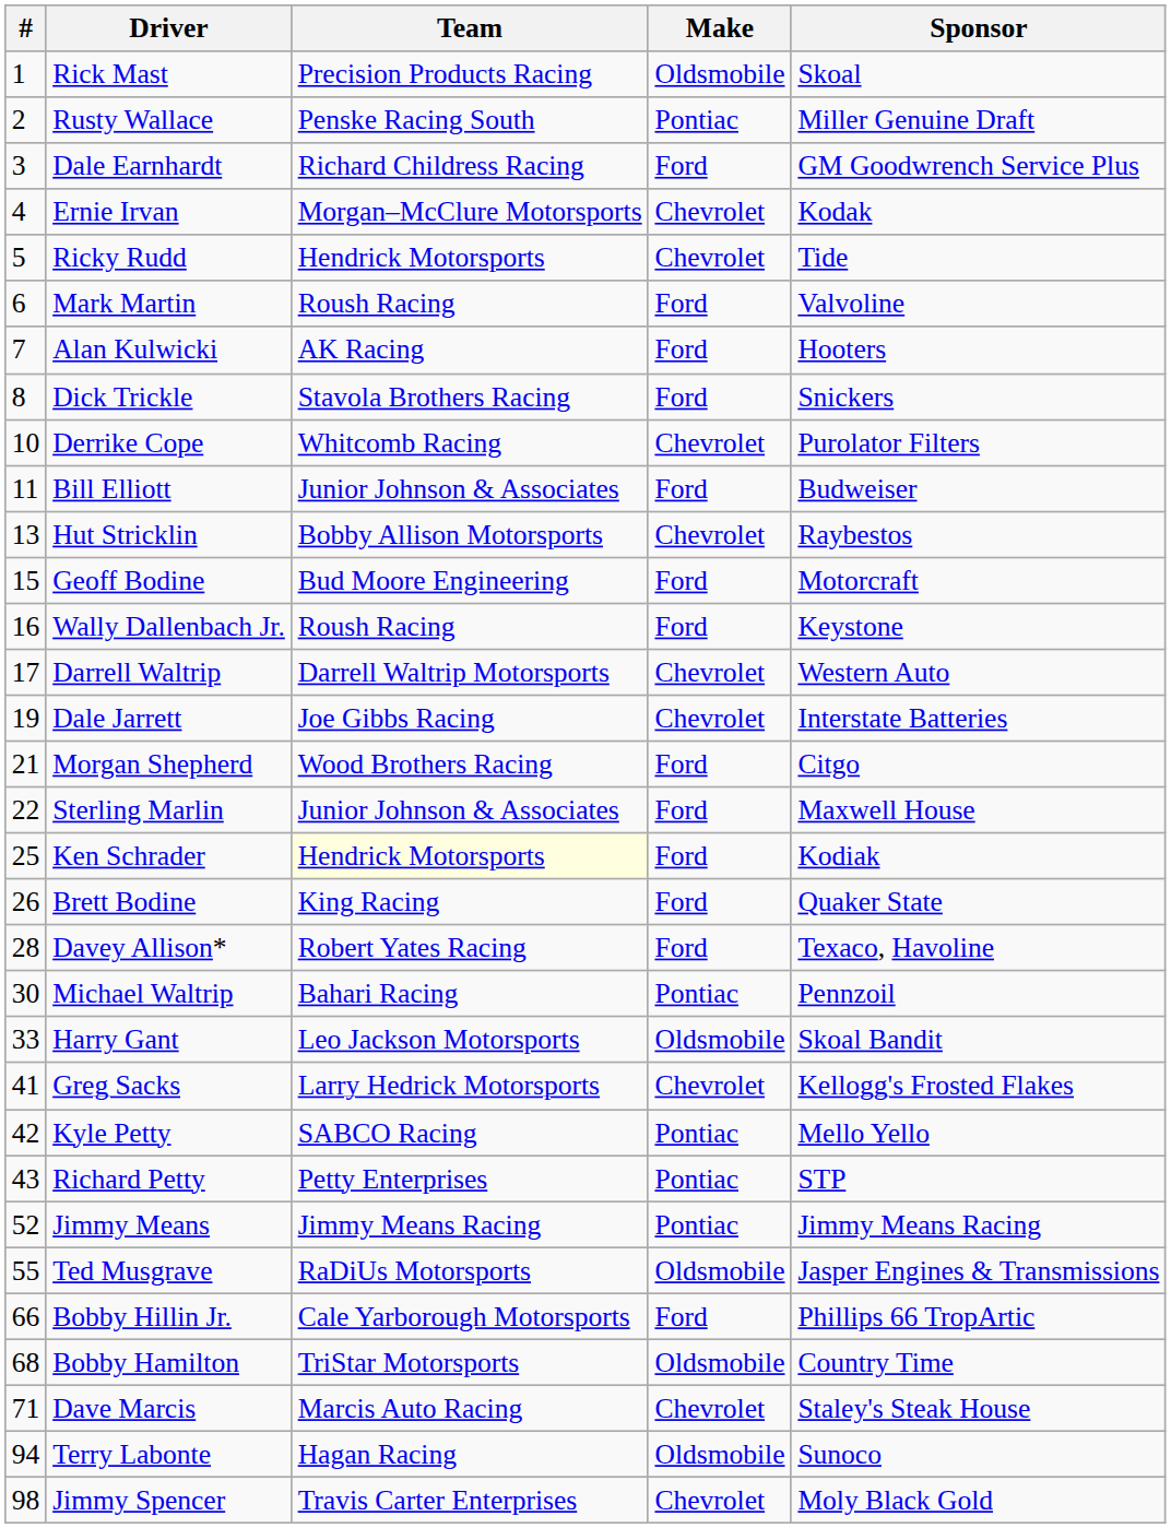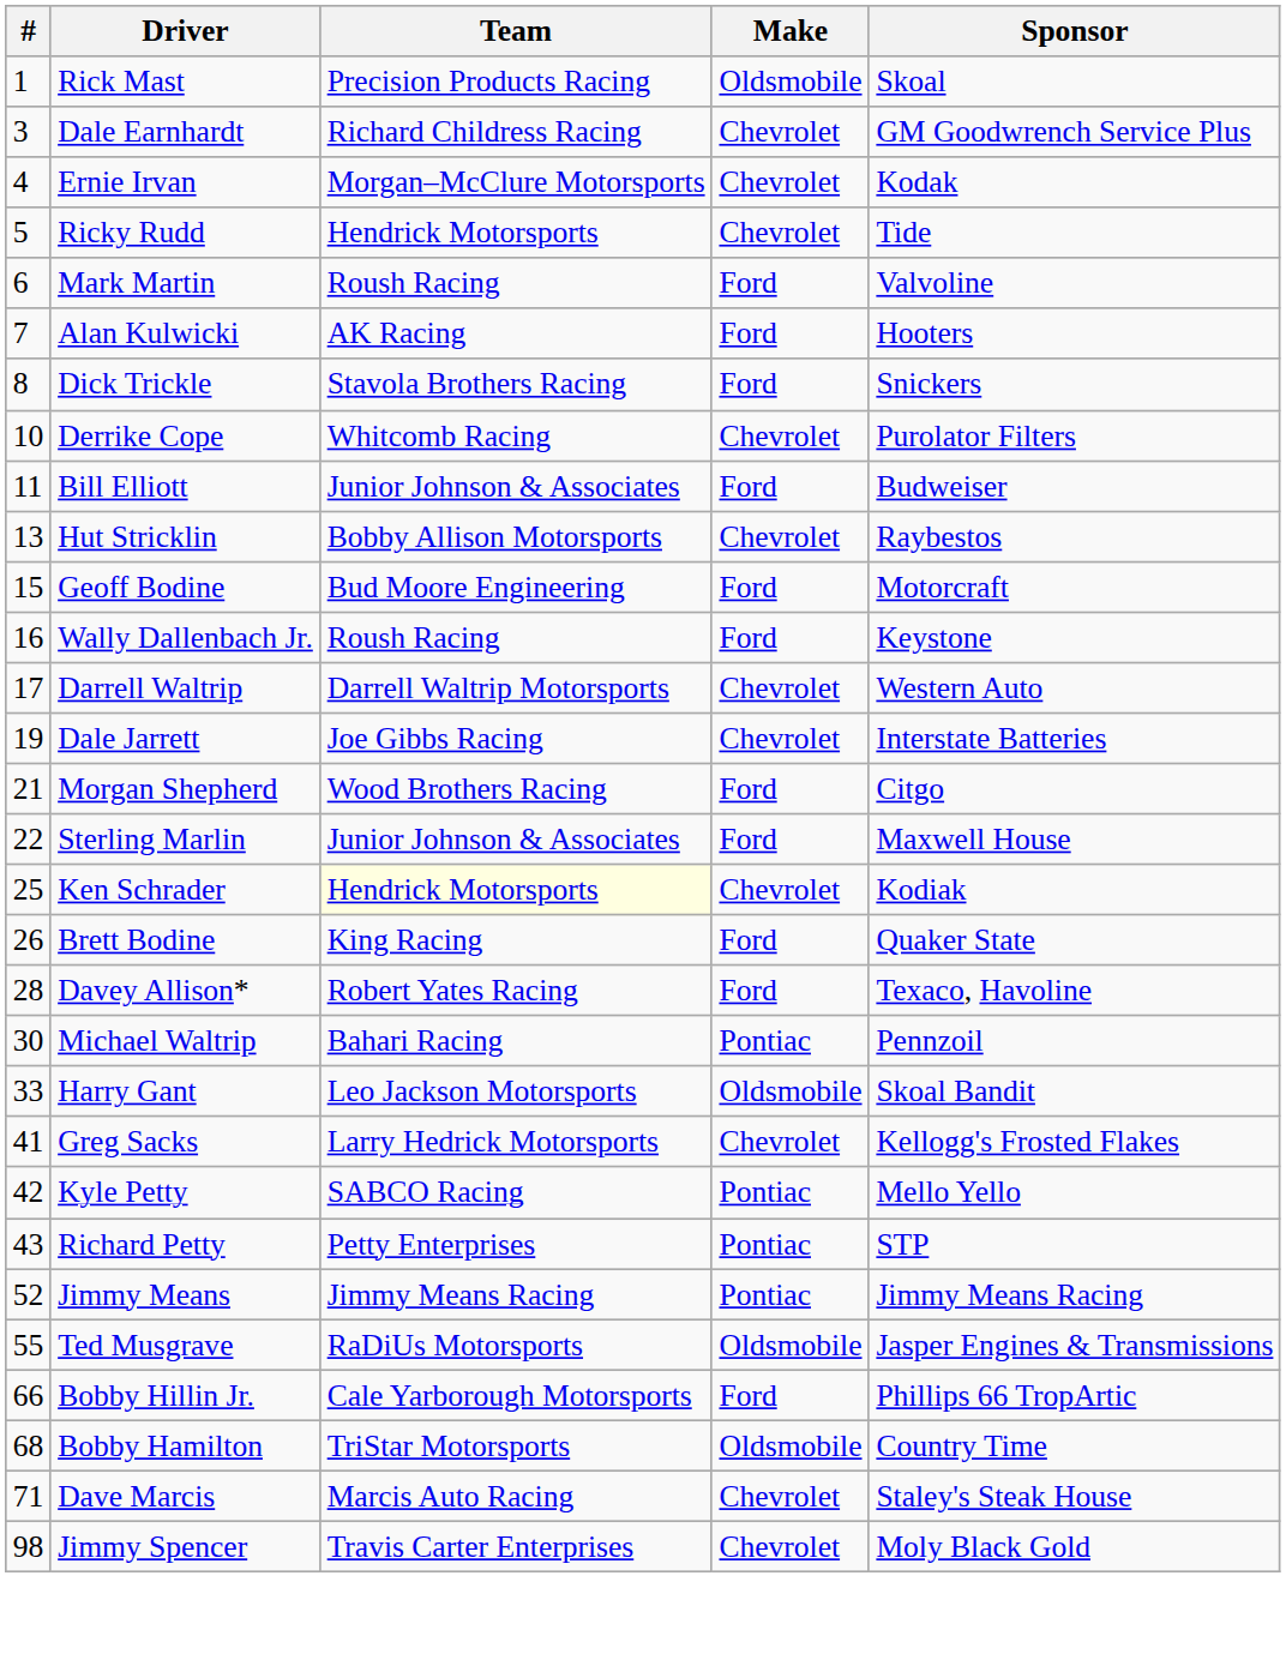 <table class="wikitable" style="font-size:95%">
 <tr>
 <th>#</th>
 <th>Driver</th>
 <th>Team</th>
 <th>Make</th>
 <th>Sponsor</th>
 </tr>
 <tr>
 <td>1</td>
 <td><a href='#'>Rick Mast</a></td>
 <td><a href='#'>Precision Products Racing</a></td>
 <td><a href='#'>Oldsmobile</a></td>
 <td><a href='#'>Skoal</a></td>
 </tr>
 <tr>
-<td>2</td>
-<td><a href='#'>Rusty Wallace</a></td>
-<td><a href='#'>Penske Racing South</a></td>
-<td><a href='#'>Pontiac</a></td>
-<td><a href='#'>Miller Genuine Draft</a></td>
-</tr>
-<tr>
 <td>3</td>
 <td><a href='#'>Dale Earnhardt</a></td>
 <td><a href='#'>Richard Childress Racing</a></td>
-<td><a href='#'>Ford</a></td>
+<td><a href='#'>Chevrolet</a></td>
 <td><a href='#'>GM Goodwrench Service Plus</a></td>
 </tr>
 <tr>
 <td>4</td>
 <td><a href='#'>Ernie Irvan</a></td>
 <td><a href='#'>Morgan–McClure Motorsports</a></td>
 <td><a href='#'>Chevrolet</a></td>
 <td><a href='#'>Kodak</a></td>
 </tr>
 <tr>
 <td>5</td>
 <td><a href='#'>Ricky Rudd</a></td>
 <td><a href='#'>Hendrick Motorsports</a></td>
 <td><a href='#'>Chevrolet</a></td>
 <td><a href='#'>Tide</a></td>
 </tr>
 <tr>
 <td>6</td>
 <td><a href='#'>Mark Martin</a></td>
 <td><a href='#'>Roush Racing</a></td>
 <td><a href='#'>Ford</a></td>
 <td><a href='#'>Valvoline</a></td>
 </tr>
 <tr>
 <td>7</td>
 <td><a href='#'>Alan Kulwicki</a></td>
 <td><a href='#'>AK Racing</a></td>
 <td><a href='#'>Ford</a></td>
 <td><a href='#'>Hooters</a></td>
 </tr>
 <tr>
 <td>8</td>
 <td><a href='#'>Dick Trickle</a></td>
 <td><a href='#'>Stavola Brothers Racing</a></td>
 <td><a href='#'>Ford</a></td>
 <td><a href='#'>Snickers</a></td>
 </tr>
 <tr>
 <td>10</td>
 <td><a href='#'>Derrike Cope</a></td>
 <td><a href='#'>Whitcomb Racing</a></td>
 <td><a href='#'>Chevrolet</a></td>
 <td><a href='#'>Purolator Filters</a></td>
 </tr>
 <tr>
 <td>11</td>
 <td><a href='#'>Bill Elliott</a></td>
 <td><a href='#'>Junior Johnson & Associates</a></td>
 <td><a href='#'>Ford</a></td>
 <td><a href='#'>Budweiser</a></td>
 </tr>
 <tr>
 <td>13</td>
 <td><a href='#'>Hut Stricklin</a></td>
 <td><a href='#'>Bobby Allison Motorsports</a></td>
 <td><a href='#'>Chevrolet</a></td>
 <td><a href='#'>Raybestos</a></td>
 </tr>
 <tr>
 <td>15</td>
 <td><a href='#'>Geoff Bodine</a></td>
 <td><a href='#'>Bud Moore Engineering</a></td>
 <td><a href='#'>Ford</a></td>
 <td><a href='#'>Motorcraft</a></td>
 </tr>
 <tr>
 <td>16</td>
 <td><a href='#'>Wally Dallenbach Jr.</a></td>
 <td><a href='#'>Roush Racing</a></td>
 <td><a href='#'>Ford</a></td>
 <td><a href='#'>Keystone</a></td>
 </tr>
 <tr>
 <td>17</td>
 <td><a href='#'>Darrell Waltrip</a></td>
 <td><a href='#'>Darrell Waltrip Motorsports</a></td>
 <td><a href='#'>Chevrolet</a></td>
 <td><a href='#'>Western Auto</a></td>
 </tr>
 <tr>
 <td>19</td>
 <td><a href='#'>Dale Jarrett</a></td>
 <td><a href='#'>Joe Gibbs Racing</a></td>
 <td><a href='#'>Chevrolet</a></td>
 <td><a href='#'>Interstate Batteries</a></td>
 </tr>
 <tr>
 <td>21</td>
 <td><a href='#'>Morgan Shepherd</a></td>
 <td><a href='#'>Wood Brothers Racing</a></td>
 <td><a href='#'>Ford</a></td>
 <td><a href='#'>Citgo</a></td>
 </tr>
 <tr>
 <td>22</td>
 <td><a href='#'>Sterling Marlin</a></td>
 <td><a href='#'>Junior Johnson & Associates</a></td>
 <td><a href='#'>Ford</a></td>
 <td><a href='#'>Maxwell House</a></td>
 </tr>
 <tr>
 <td>25</td>
 <td><a href='#'>Ken Schrader</a></td>
 <td style="background: lightyellow;"><a href='#'>Hendrick Motorsports</a></td>
-<td><a href='#'>Ford</a></td>
+<td><a href='#'>Chevrolet</a></td>
 <td><a href='#'>Kodiak</a></td>
 </tr>
 <tr>
 <td>26</td>
 <td><a href='#'>Brett Bodine</a></td>
 <td><a href='#'>King Racing</a></td>
 <td><a href='#'>Ford</a></td>
 <td><a href='#'>Quaker State</a></td>
 </tr>
 <tr>
 <td>28</td>
 <td><a href='#'>Davey Allison</a>*</td>
 <td><a href='#'>Robert Yates Racing</a></td>
 <td><a href='#'>Ford</a></td>
 <td><a href='#'>Texaco</a>, <a href='#'>Havoline</a></td>
 </tr>
 <tr>
 <td>30</td>
 <td><a href='#'>Michael Waltrip</a></td>
 <td><a href='#'>Bahari Racing</a></td>
 <td><a href='#'>Pontiac</a></td>
 <td><a href='#'>Pennzoil</a></td>
 </tr>
 <tr>
 <td>33</td>
 <td><a href='#'>Harry Gant</a></td>
 <td><a href='#'>Leo Jackson Motorsports</a></td>
 <td><a href='#'>Oldsmobile</a></td>
 <td><a href='#'>Skoal Bandit</a></td>
 </tr>
 <tr>
 <td>41</td>
 <td><a href='#'>Greg Sacks</a></td>
 <td><a href='#'>Larry Hedrick Motorsports</a></td>
 <td><a href='#'>Chevrolet</a></td>
 <td><a href='#'>Kellogg's Frosted Flakes</a></td>
 </tr>
 <tr>
 <td>42</td>
 <td><a href='#'>Kyle Petty</a></td>
 <td><a href='#'>SABCO Racing</a></td>
 <td><a href='#'>Pontiac</a></td>
 <td><a href='#'>Mello Yello</a></td>
 </tr>
 <tr>
 <td>43</td>
 <td><a href='#'>Richard Petty</a></td>
 <td><a href='#'>Petty Enterprises</a></td>
 <td><a href='#'>Pontiac</a></td>
 <td><a href='#'>STP</a></td>
 </tr>
 <tr>
 <td>52</td>
 <td><a href='#'>Jimmy Means</a></td>
 <td><a href='#'>Jimmy Means Racing</a></td>
 <td><a href='#'>Pontiac</a></td>
 <td><a href='#'>Jimmy Means Racing</a></td>
 </tr>
 <tr>
 <td>55</td>
 <td><a href='#'>Ted Musgrave</a></td>
 <td><a href='#'>RaDiUs Motorsports</a></td>
 <td><a href='#'>Oldsmobile</a></td>
 <td><a href='#'>Jasper Engines & Transmissions</a></td>
 </tr>
 <tr>
 <td>66</td>
 <td><a href='#'>Bobby Hillin Jr.</a></td>
 <td><a href='#'>Cale Yarborough Motorsports</a></td>
 <td><a href='#'>Ford</a></td>
 <td><a href='#'>Phillips 66 TropArtic</a></td>
 </tr>
 <tr>
 <td>68</td>
 <td><a href='#'>Bobby Hamilton</a></td>
 <td><a href='#'>TriStar Motorsports</a></td>
 <td><a href='#'>Oldsmobile</a></td>
 <td><a href='#'>Country Time</a></td>
 </tr>
 <tr>
 <td>71</td>
 <td><a href='#'>Dave Marcis</a></td>
 <td><a href='#'>Marcis Auto Racing</a></td>
 <td><a href='#'>Chevrolet</a></td>
 <td><a href='#'>Staley's Steak House</a></td>
 </tr>
 <tr>
-<td>94</td>
-<td><a href='#'>Terry Labonte</a></td>
-<td><a href='#'>Hagan Racing</a></td>
-<td><a href='#'>Oldsmobile</a></td>
-<td><a href='#'>Sunoco</a></td>
-</tr>
-<tr>
 <td>98</td>
 <td><a href='#'>Jimmy Spencer</a></td>
 <td><a href='#'>Travis Carter Enterprises</a></td>
 <td><a href='#'>Chevrolet</a></td>
 <td><a href='#'>Moly Black Gold</a></td>
 </tr>
 </table>
